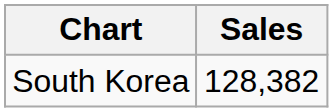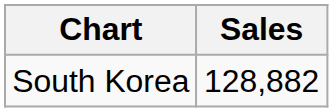 <table class="wikitable sortable plainrowheaders" style="text-align:center;">
 <tr>
 <th>Chart</th>
 <th>Sales</th>
 </tr>
 <tr>
 <td>South Korea</td>
-<td>128,382</td>
+<td>128,882</td>
 </tr>
 </table>
